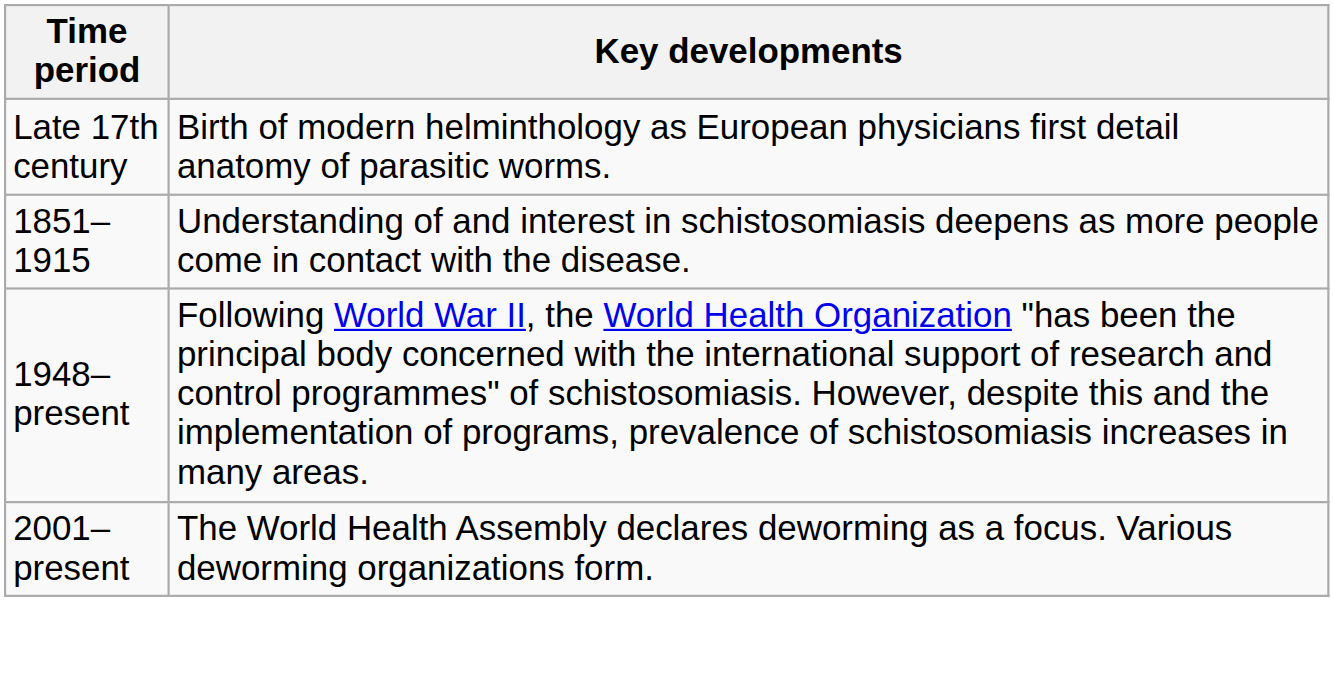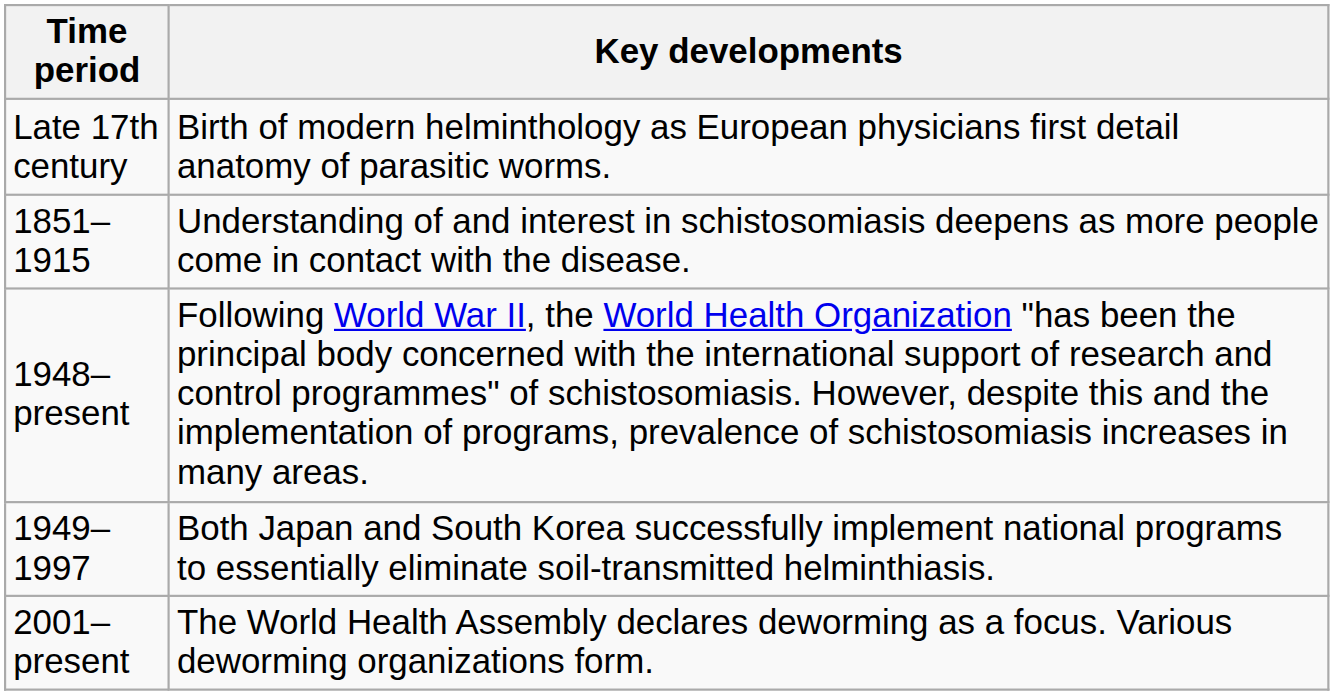 <table class="sortable wikitable">
 <tr>
 <th>Time period</th>
 <th>Key developments</th>
 </tr>
 <tr>
 <td>Late 17th century</td>
 <td>Birth of modern helminthology as European physicians first detail anatomy of parasitic worms.</td>
 </tr>
 <tr>
 <td>1851–1915</td>
 <td>Understanding of and interest in schistosomiasis deepens as more people come in contact with the disease.</td>
 </tr>
 <tr>
 <td>1948–present</td>
 <td>Following <a href='#'>World War II</a>, the <a href='#'>World Health Organization</a> "has been the principal body concerned with the international support of research and control programmes" of schistosomiasis. However, despite this and the implementation of programs, prevalence of schistosomiasis increases in many areas.</td>
 </tr>
 <tr>
+<td>1949–1997</td>
+<td>Both Japan and South Korea successfully implement national programs to essentially eliminate soil-transmitted helminthiasis.</td>
+</tr>
+<tr>
 <td>2001–present</td>
 <td>The World Health Assembly declares deworming as a focus. Various deworming organizations form.</td>
 </tr>
 </table>
